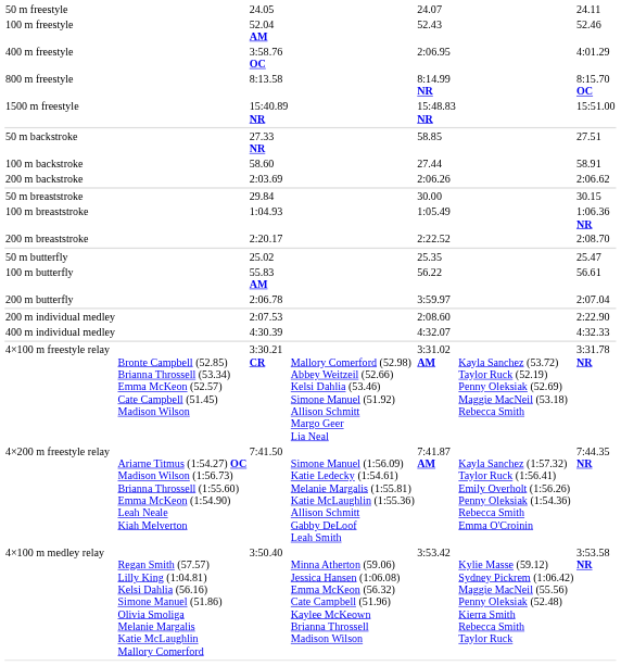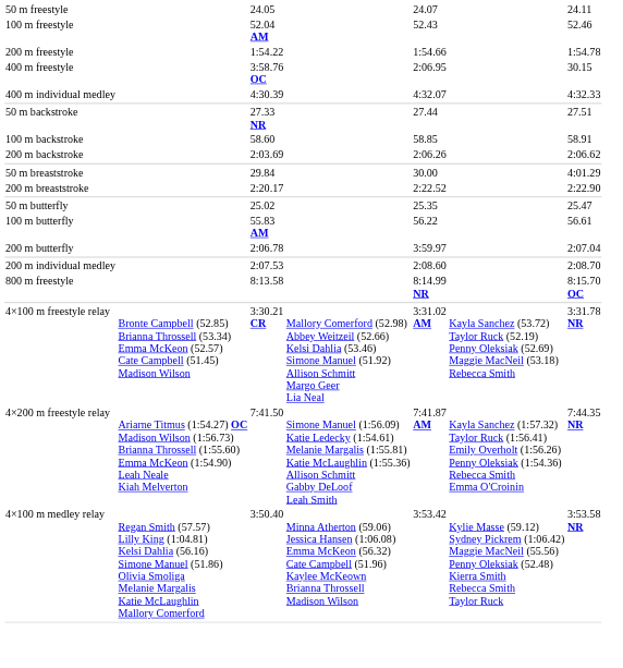 <table>
 <tr valign="top">
 <td>50 m freestyle<br></td>
 <td></td>
 <td>24.05</td>
 <td></td>
 <td>24.07</td>
 <td></td>
 <td>24.11</td>
 </tr>
 <tr valign="top">
 <td>100 m freestyle<br></td>
 <td></td>
 <td>52.04<br><strong><a href='#'>AM</a></strong></td>
 <td></td>
 <td>52.43</td>
 <td></td>
 <td>52.46</td>
 </tr>
 <tr valign="top">
+<td>200 m freestyle<br></td>
+<td></td>
+<td>1:54.22</td>
+<td></td>
+<td>1:54.66</td>
+<td></td>
+<td>1:54.78</td>
+</tr>
+<tr valign="top">
 <td>400 m freestyle<br></td>
 <td></td>
 <td>3:58.76<br><strong><a href='#'>OC</a></strong></td>
 <td></td>
 <td>2:06.95</td>
 <td></td>
-<td>4:01.29</td>
+<td>30.15</td>
 </tr>
 <tr valign="top">
-<td>800 m freestyle<br></td>
+<td>400 m individual medley<br></td>
 <td></td>
-<td>8:13.58</td>
+<td>4:30.39</td>
 <td></td>
-<td>8:14.99<br><strong><a href='#'>NR</a></strong></td>
+<td>4:32.07</td>
 <td></td>
-<td>8:15.70<br><strong><a href='#'>OC</a></strong></td>
-</tr>
-<tr valign="top">
-<td>1500 m freestyle<br></td>
-<td></td>
-<td>15:40.89<br><strong><a href='#'>NR</a></strong></td>
-<td></td>
-<td>15:48.83<br><strong><a href='#'>NR</a></strong></td>
-<td></td>
-<td>15:51.00</td>
+<td>4:32.33</td>
 </tr>
 <tr bgcolor=#DDDDDD>
 <td colspan=7></td>
 </tr>
 <tr valign="top">
 <td>50 m backstroke<br></td>
 <td></td>
 <td>27.33 <br><strong><a href='#'>NR</a></strong></td>
 <td></td>
-<td>58.85</td>
+<td>27.44</td>
 <td></td>
 <td>27.51</td>
 </tr>
 <tr valign="top">
 <td>100 m backstroke<br></td>
 <td></td>
 <td>58.60</td>
 <td></td>
-<td>27.44</td>
+<td>58.85</td>
 <td></td>
 <td>58.91</td>
 </tr>
 <tr valign="top">
 <td>200 m backstroke<br></td>
 <td></td>
 <td>2:03.69</td>
 <td></td>
 <td>2:06.26</td>
 <td></td>
 <td>2:06.62</td>
 </tr>
 <tr bgcolor=#DDDDDD>
 <td colspan=7></td>
 </tr>
 <tr valign="top">
 <td>50 m breaststroke<br></td>
 <td></td>
 <td>29.84</td>
 <td></td>
 <td>30.00</td>
 <td></td>
-<td>30.15</td>
-</tr>
-<tr valign="top">
-<td>100 m breaststroke<br></td>
-<td></td>
-<td>1:04.93</td>
-<td></td>
-<td>1:05.49</td>
-<td></td>
-<td>1:06.36<br><strong><a href='#'>NR</a></strong></td>
+<td>4:01.29</td>
 </tr>
 <tr valign="top">
 <td>200 m breaststroke<br></td>
 <td></td>
 <td>2:20.17</td>
 <td></td>
 <td>2:22.52</td>
 <td></td>
-<td>2:08.70</td>
+<td>2:22.90</td>
 </tr>
 <tr bgcolor=#DDDDDD>
 <td colspan=7></td>
 </tr>
 <tr valign="top">
 <td>50 m butterfly<br></td>
 <td></td>
 <td>25.02</td>
 <td></td>
 <td>25.35</td>
 <td></td>
 <td>25.47</td>
 </tr>
 <tr valign="top">
 <td>100 m butterfly<br></td>
 <td></td>
 <td>55.83<br><strong><a href='#'>AM</a></strong></td>
 <td></td>
 <td>56.22</td>
 <td></td>
 <td>56.61</td>
 </tr>
 <tr valign="top">
 <td>200 m butterfly<br></td>
 <td></td>
 <td>2:06.78</td>
 <td></td>
 <td>3:59.97</td>
 <td></td>
 <td>2:07.04</td>
 </tr>
 <tr bgcolor=#DDDDDD>
 <td colspan=7></td>
 </tr>
 <tr valign="top">
 <td>200 m individual medley<br></td>
 <td></td>
 <td>2:07.53</td>
 <td></td>
 <td>2:08.60</td>
 <td></td>
-<td>2:22.90</td>
+<td>2:08.70</td>
 </tr>
 <tr valign="top">
-<td>400 m individual medley<br></td>
+<td>800 m freestyle<br></td>
 <td></td>
-<td>4:30.39</td>
+<td>8:13.58</td>
 <td></td>
-<td>4:32.07</td>
+<td>8:14.99<br><strong><a href='#'>NR</a></strong></td>
 <td></td>
-<td>4:32.33</td>
+<td>8:15.70<br><strong><a href='#'>OC</a></strong></td>
 </tr>
 <tr bgcolor=#DDDDDD>
 <td colspan=7></td>
 </tr>
 <tr valign="top">
 <td>4×100 m freestyle relay<br></td>
 <td><br><a href='#'>Bronte Campbell</a> (52.85)<br><a href='#'>Brianna Throssell</a> (53.34)<br><a href='#'>Emma McKeon</a> (52.57)<br><a href='#'>Cate Campbell</a> (51.45)<br><a href='#'>Madison Wilson</a></td>
 <td>3:30.21<br><strong><a href='#'>CR</a></strong></td>
 <td><br><a href='#'>Mallory Comerford</a> (52.98)<br><a href='#'>Abbey Weitzeil</a> (52.66)<br><a href='#'>Kelsi Dahlia</a> (53.46)<br><a href='#'>Simone Manuel</a> (51.92)<br><a href='#'>Allison Schmitt</a><br><a href='#'>Margo Geer</a><br><a href='#'>Lia Neal</a></td>
 <td>3:31.02<br><strong><a href='#'>AM</a></strong></td>
 <td><br><a href='#'>Kayla Sanchez</a> (53.72)<br><a href='#'>Taylor Ruck</a> (52.19)<br><a href='#'>Penny Oleksiak</a> (52.69)<br><a href='#'>Maggie MacNeil</a> (53.18)<br><a href='#'>Rebecca Smith</a></td>
 <td>3:31.78<br><strong><a href='#'>NR</a></strong></td>
 </tr>
 <tr valign="top">
 <td>4×200 m freestyle relay<br></td>
 <td><br><a href='#'>Ariarne Titmus</a> (1:54.27) <strong><a href='#'>OC</a></strong><br><a href='#'>Madison Wilson</a> (1:56.73)<br><a href='#'>Brianna Throssell</a> (1:55.60)<br><a href='#'>Emma McKeon</a> (1:54.90)<br><a href='#'>Leah Neale</a><br><a href='#'>Kiah Melverton</a></td>
 <td>7:41.50<br></td>
 <td><br><a href='#'>Simone Manuel</a> (1:56.09)<br><a href='#'>Katie Ledecky</a> (1:54.61)<br><a href='#'>Melanie Margalis</a> (1:55.81)<br><a href='#'>Katie McLaughlin</a> (1:55.36)<br><a href='#'>Allison Schmitt</a><br><a href='#'>Gabby DeLoof</a><br><a href='#'>Leah Smith</a></td>
 <td>7:41.87<br><strong><a href='#'>AM</a></strong></td>
 <td><br><a href='#'>Kayla Sanchez</a> (1:57.32)<br><a href='#'>Taylor Ruck</a> (1:56.41)<br><a href='#'>Emily Overholt</a> (1:56.26)<br><a href='#'>Penny Oleksiak</a> (1:54.36)<br><a href='#'>Rebecca Smith</a><br><a href='#'>Emma O'Croinin</a></td>
 <td>7:44.35<br><strong><a href='#'>NR</a></strong></td>
 </tr>
 <tr valign="top">
 <td>4×100 m medley relay<br></td>
 <td><br><a href='#'>Regan Smith</a> (57.57)  <br><a href='#'>Lilly King</a> (1:04.81)<br><a href='#'>Kelsi Dahlia</a> (56.16)<br><a href='#'>Simone Manuel</a> (51.86) <br><a href='#'>Olivia Smoliga</a><br><a href='#'>Melanie Margalis</a> <br><a href='#'>Katie McLaughlin</a> <br><a href='#'>Mallory Comerford</a></td>
 <td>3:50.40<br></td>
 <td><br><a href='#'>Minna Atherton</a> (59.06)<br><a href='#'>Jessica Hansen</a> (1:06.08)<br><a href='#'>Emma McKeon</a> (56.32)<br><a href='#'>Cate Campbell</a> (51.96) <br><a href='#'>Kaylee McKeown</a> <br><a href='#'>Brianna Throssell</a> <br><a href='#'>Madison Wilson</a></td>
 <td>3:53.42</td>
 <td><br><a href='#'>Kylie Masse</a> (59.12)<br><a href='#'>Sydney Pickrem</a> (1:06.42)<br><a href='#'>Maggie MacNeil</a> (55.56)<br><a href='#'>Penny Oleksiak</a> (52.48) <br><a href='#'>Kierra Smith</a><br><a href='#'>Rebecca Smith</a><br><a href='#'>Taylor Ruck</a></td>
 <td>3:53.58 <br><strong><a href='#'>NR</a></strong></td>
 </tr>
 <tr bgcolor= e8e8e8>
 <td colspan=7></td>
 </tr>
 </table>
